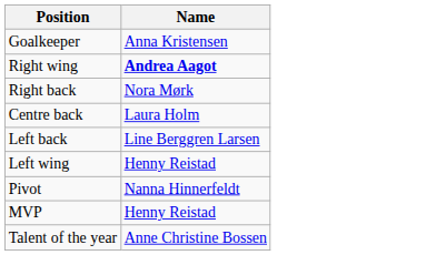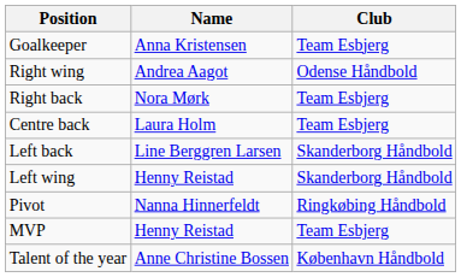 <table class="wikitable">
 <tr>
 <th>Position</th>
 <th>Name</th>
+<th>Club</th>
 </tr>
 <tr>
 <td>Goalkeeper</td>
 <td> <a href='#'>Anna Kristensen</a></td>
+<td><a href='#'>Team Esbjerg</a></td>
 </tr>
 <tr>
 <td>Right wing</td>
-<td><strong> <a href='#'>Andrea Aagot</a></strong></td>
+<td> <a href='#'>Andrea Aagot</a></td>
+<td><a href='#'>Odense Håndbold</a></td>
 </tr>
 <tr>
 <td>Right back</td>
 <td> <a href='#'>Nora Mørk</a></td>
+<td><a href='#'>Team Esbjerg</a></td>
 </tr>
 <tr>
 <td>Centre back</td>
 <td> <a href='#'>Laura Holm</a></td>
+<td><a href='#'>Team Esbjerg</a></td>
 </tr>
 <tr>
 <td>Left back</td>
 <td> <a href='#'>Line Berggren Larsen</a></td>
+<td><a href='#'>Skanderborg Håndbold</a></td>
 </tr>
 <tr>
 <td>Left wing</td>
 <td> <a href='#'>Henny Reistad</a></td>
+<td><a href='#'>Skanderborg Håndbold</a></td>
 </tr>
 <tr>
 <td>Pivot</td>
 <td> <a href='#'>Nanna Hinnerfeldt</a></td>
+<td><a href='#'>Ringkøbing Håndbold</a></td>
 </tr>
 <tr>
 <td>MVP</td>
 <td> <a href='#'>Henny Reistad</a></td>
+<td><a href='#'>Team Esbjerg</a></td>
 </tr>
 <tr>
 <td>Talent of the year</td>
 <td> <a href='#'>Anne Christine Bossen</a></td>
+<td><a href='#'>København Håndbold</a></td>
 </tr>
 </table>
